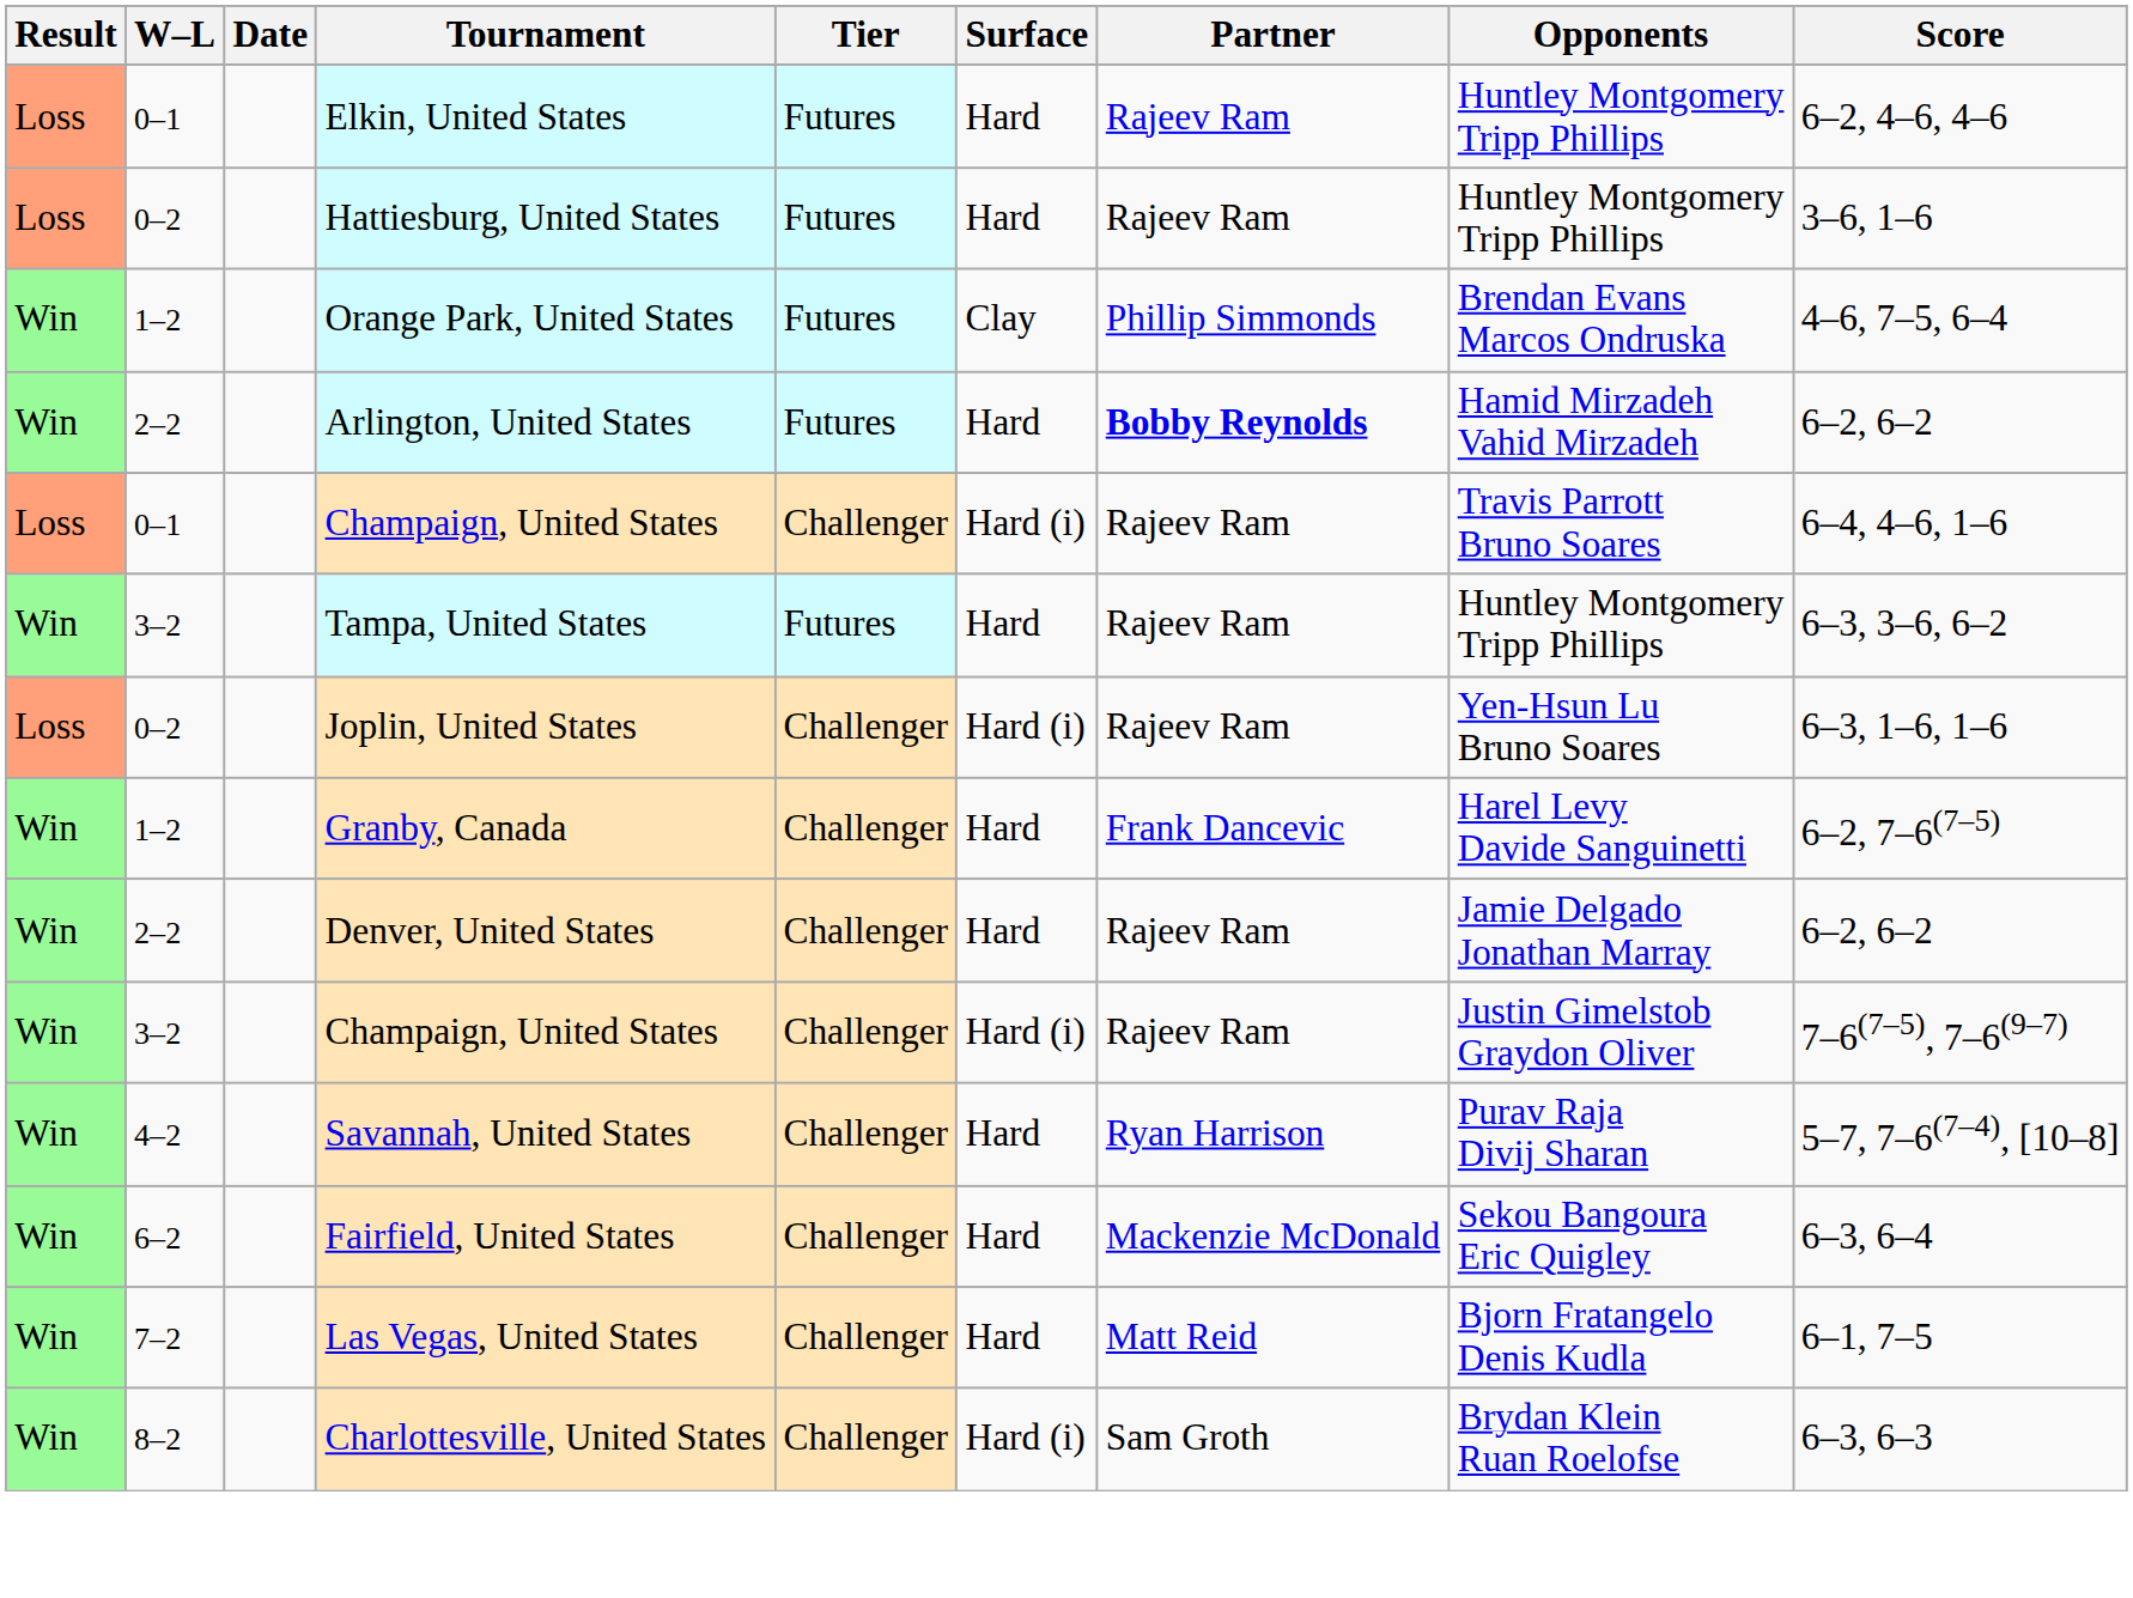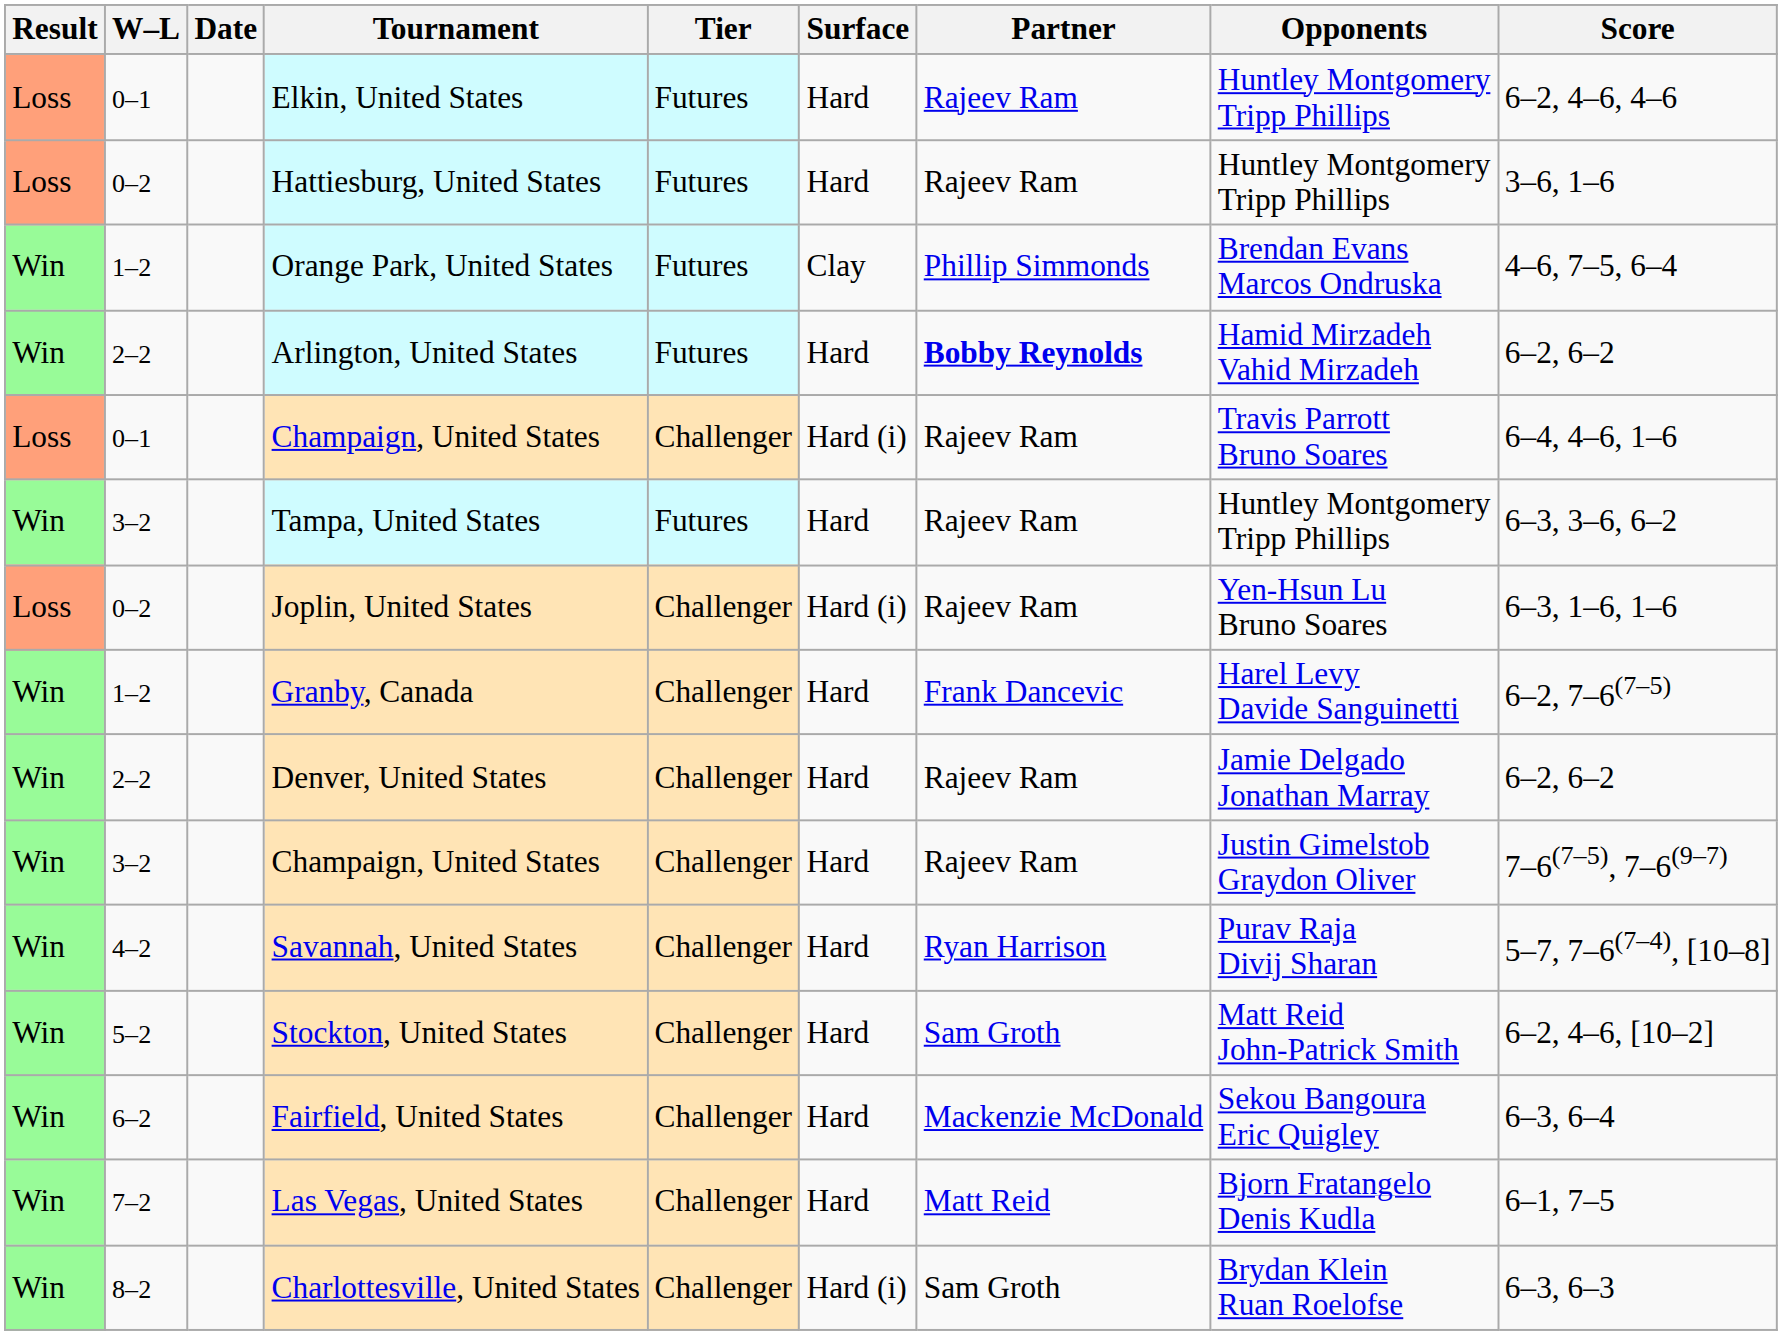 <table class="sortable wikitable">
 <tr>
 <th>Result</th>
 <th class="unsortable">W–L</th>
 <th>Date</th>
 <th>Tournament</th>
 <th>Tier</th>
 <th>Surface</th>
 <th>Partner</th>
 <th>Opponents</th>
 <th class="unsortable">Score</th>
 </tr>
 <tr>
 <td bgcolor=ffa07a>Loss</td>
 <td><small>0–1</small></td>
 <td></td>
 <td bgcolor=cffcff>Elkin, United States</td>
 <td bgcolor=cffcff>Futures</td>
 <td>Hard</td>
 <td> <a href='#'>Rajeev Ram</a></td>
 <td> <a href='#'>Huntley Montgomery</a> <br>  <a href='#'>Tripp Phillips</a></td>
 <td>6–2, 4–6, 4–6</td>
 </tr>
 <tr>
 <td bgcolor=ffa07a>Loss</td>
 <td><small>0–2</small></td>
 <td></td>
 <td bgcolor=cffcff>Hattiesburg, United States</td>
 <td bgcolor=cffcff>Futures</td>
 <td>Hard</td>
 <td> Rajeev Ram</td>
 <td> Huntley Montgomery <br>  Tripp Phillips</td>
 <td>3–6, 1–6</td>
 </tr>
 <tr>
 <td bgcolor=98fb98>Win</td>
 <td><small>1–2</small></td>
 <td></td>
 <td bgcolor=cffcff>Orange Park, United States</td>
 <td bgcolor=cffcff>Futures</td>
 <td>Clay</td>
 <td> <a href='#'>Phillip Simmonds</a></td>
 <td> <a href='#'>Brendan Evans</a> <br>  <a href='#'>Marcos Ondruska</a></td>
 <td>4–6, 7–5, 6–4</td>
 </tr>
 <tr>
 <td bgcolor=98fb98>Win</td>
 <td><small>2–2</small></td>
 <td></td>
 <td bgcolor=cffcff>Arlington, United States</td>
 <td bgcolor=cffcff>Futures</td>
 <td>Hard</td>
 <td><strong> <a href='#'>Bobby Reynolds</a></strong></td>
 <td> <a href='#'>Hamid Mirzadeh</a> <br>  <a href='#'>Vahid Mirzadeh</a></td>
 <td>6–2, 6–2</td>
 </tr>
 <tr>
 <td bgcolor=ffa07a>Loss</td>
 <td><small>0–1</small></td>
 <td></td>
 <td bgcolor=moccasin><a href='#'>Champaign</a>, United States</td>
 <td bgcolor=moccasin>Challenger</td>
 <td>Hard (i)</td>
 <td> Rajeev Ram</td>
 <td> <a href='#'>Travis Parrott</a> <br>  <a href='#'>Bruno Soares</a></td>
 <td>6–4, 4–6, 1–6</td>
 </tr>
 <tr>
 <td bgcolor=98fb98>Win</td>
 <td><small>3–2</small></td>
 <td></td>
 <td bgcolor=cffcff>Tampa, United States</td>
 <td bgcolor=cffcff>Futures</td>
 <td>Hard</td>
 <td> Rajeev Ram</td>
 <td> Huntley Montgomery <br>  Tripp Phillips</td>
 <td>6–3, 3–6, 6–2</td>
 </tr>
 <tr>
 <td bgcolor=ffa07a>Loss</td>
 <td><small>0–2</small></td>
 <td></td>
 <td bgcolor=moccasin>Joplin, United States</td>
 <td bgcolor=moccasin>Challenger</td>
 <td>Hard (i)</td>
 <td> Rajeev Ram</td>
 <td> <a href='#'>Yen-Hsun Lu</a> <br>  Bruno Soares</td>
 <td>6–3, 1–6, 1–6</td>
 </tr>
 <tr>
 <td bgcolor=98fb98>Win</td>
 <td><small>1–2</small></td>
 <td></td>
 <td bgcolor=moccasin><a href='#'>Granby</a>, Canada</td>
 <td bgcolor=moccasin>Challenger</td>
 <td>Hard</td>
 <td> <a href='#'>Frank Dancevic</a></td>
 <td> <a href='#'>Harel Levy</a><br> <a href='#'>Davide Sanguinetti</a></td>
 <td>6–2, 7–6<sup>(7–5)</sup></td>
 </tr>
 <tr>
 <td bgcolor=98fb98>Win</td>
 <td><small>2–2</small></td>
 <td></td>
 <td bgcolor=moccasin>Denver, United States</td>
 <td bgcolor=moccasin>Challenger</td>
 <td>Hard</td>
 <td> Rajeev Ram</td>
 <td> <a href='#'>Jamie Delgado</a><br> <a href='#'>Jonathan Marray</a></td>
 <td>6–2, 6–2</td>
 </tr>
 <tr>
 <td bgcolor=98fb98>Win</td>
 <td><small>3–2</small></td>
 <td></td>
 <td bgcolor=moccasin>Champaign, United States</td>
 <td bgcolor=moccasin>Challenger</td>
-<td>Hard (i)</td>
+<td>Hard</td>
 <td> Rajeev Ram</td>
 <td> <a href='#'>Justin Gimelstob</a><br> <a href='#'>Graydon Oliver</a></td>
 <td>7–6<sup>(7–5)</sup>, 7–6<sup>(9–7)</sup></td>
 </tr>
 <tr>
 <td bgcolor=98fb98>Win</td>
 <td><small>4–2</small></td>
 <td><a href='#'></a></td>
 <td bgcolor=moccasin><a href='#'>Savannah</a>, United States</td>
 <td bgcolor=moccasin>Challenger</td>
 <td>Hard</td>
 <td> <a href='#'>Ryan Harrison</a></td>
 <td> <a href='#'>Purav Raja</a><br> <a href='#'>Divij Sharan</a></td>
 <td>5–7, 7–6<sup>(7–4)</sup>, [10–8]</td>
+</tr>
+<tr>
+<td bgcolor=98fb98>Win</td>
+<td><small>5–2</small></td>
+<td><a href='#'></a></td>
+<td bgcolor=moccasin><a href='#'>Stockton</a>, United States</td>
+<td bgcolor=moccasin>Challenger</td>
+<td>Hard</td>
+<td> <a href='#'>Sam Groth</a></td>
+<td> <a href='#'>Matt Reid</a><br> <a href='#'>John-Patrick Smith</a></td>
+<td>6–2, 4–6, [10–2]</td>
 </tr>
 <tr>
 <td bgcolor=98fb98>Win</td>
 <td><small>6–2</small></td>
 <td><a href='#'></a></td>
 <td bgcolor=moccasin><a href='#'>Fairfield</a>, United States</td>
 <td bgcolor=moccasin>Challenger</td>
 <td>Hard</td>
 <td> <a href='#'>Mackenzie McDonald</a></td>
 <td> <a href='#'>Sekou Bangoura</a><br> <a href='#'>Eric Quigley</a></td>
 <td>6–3, 6–4</td>
 </tr>
 <tr>
 <td bgcolor=98fb98>Win</td>
 <td><small>7–2</small></td>
 <td><a href='#'></a></td>
 <td bgcolor=moccasin><a href='#'>Las Vegas</a>, United States</td>
 <td bgcolor=moccasin>Challenger</td>
 <td>Hard</td>
 <td> <a href='#'>Matt Reid</a></td>
 <td> <a href='#'>Bjorn Fratangelo</a><br> <a href='#'>Denis Kudla</a></td>
 <td>6–1, 7–5</td>
 </tr>
 <tr>
 <td bgcolor=98fb98>Win</td>
 <td><small>8–2</small></td>
 <td><a href='#'></a></td>
 <td bgcolor=moccasin><a href='#'>Charlottesville</a>, United States</td>
 <td bgcolor=moccasin>Challenger</td>
 <td>Hard (i)</td>
 <td> Sam Groth</td>
 <td> <a href='#'>Brydan Klein</a><br> <a href='#'>Ruan Roelofse</a></td>
 <td>6–3, 6–3</td>
 </tr>
 </table>
